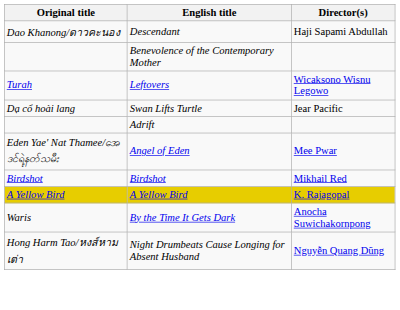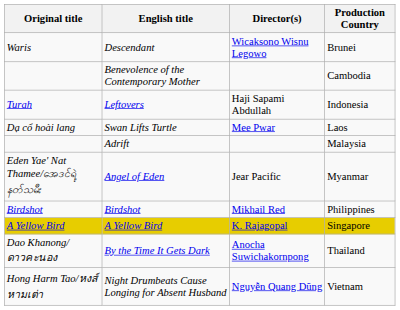 <table class="sortable wikitable" style="width:95%; margin-bottom:2px">
 <tr>
 <th>Original title</th>
 <th>English title</th>
 <th>Director(s)</th>
+<th>Production Country</th>
 </tr>
 <tr>
-<td><em>Dao Khanong/ดาวคะนอง</em></td>
+<td><em>Waris</em></td>
 <td><em>Descendant</em></td>
-<td>Haji Sapami Abdullah</td>
+<td><a href='#'>Wicaksono Wisnu Legowo</a></td>
+<td>Brunei</td>
 </tr>
 <tr>
 <td></td>
 <td><em>Benevolence of the Contemporary Mother</em></td>
 <td></td>
+<td>Cambodia</td>
 </tr>
 <tr>
 <td><em><a href='#'>Turah</a></em></td>
 <td><em><a href='#'>Leftovers</a></em></td>
-<td><a href='#'>Wicaksono Wisnu Legowo</a></td>
+<td>Haji Sapami Abdullah</td>
+<td>Indonesia</td>
 </tr>
 <tr>
 <td><em>Dạ cổ hoài lang</em></td>
 <td><em>Swan Lifts Turtle</em></td>
-<td>Jear Pacific</td>
+<td><a href='#'>Mee Pwar</a></td>
+<td>Laos</td>
 </tr>
 <tr>
 <td></td>
 <td><em>Adrift</em></td>
 <td></td>
+<td>Malaysia</td>
 </tr>
 <tr>
 <td><em>Eden Yae' Nat Thamee/အေဒင်ရဲ့နတ်သမီး</em></td>
 <td><em><a href='#'>Angel of Eden</a></em></td>
-<td><a href='#'>Mee Pwar</a></td>
+<td>Jear Pacific</td>
+<td>Myanmar</td>
 </tr>
 <tr>
 <td><em><a href='#'>Birdshot</a></em></td>
 <td><em><a href='#'>Birdshot</a></em></td>
 <td><a href='#'>Mikhail Red</a></td>
+<td>Philippines</td>
 </tr>
 <tr style="background:#E7CD00;">
 <td><em><a href='#'>A Yellow Bird</a></em></td>
 <td><em><a href='#'>A Yellow Bird</a></em></td>
 <td><a href='#'>K. Rajagopal</a></td>
+<td>Singapore</td>
 </tr>
 <tr>
-<td><em>Waris</em></td>
+<td><em>Dao Khanong/ดาวคะนอง</em></td>
 <td><em><a href='#'>By the Time It Gets Dark</a></em></td>
 <td><a href='#'>Anocha Suwichakornpong</a></td>
+<td>Thailand</td>
 </tr>
 <tr>
 <td><em>Hong Harm Tao/หงส์หามเต่า</em></td>
 <td><em>Night Drumbeats Cause Longing for Absent Husband</em></td>
 <td><a href='#'>Nguyễn Quang Dũng</a></td>
+<td>Vietnam</td>
 </tr>
 </table>
